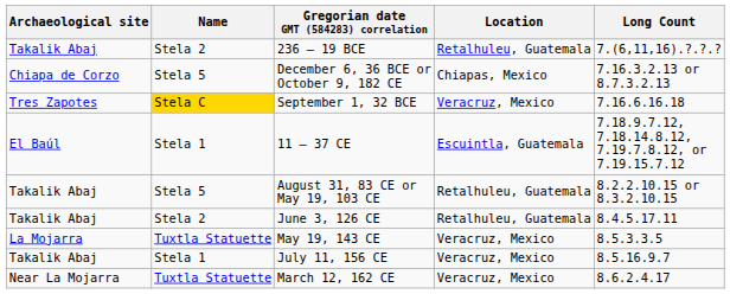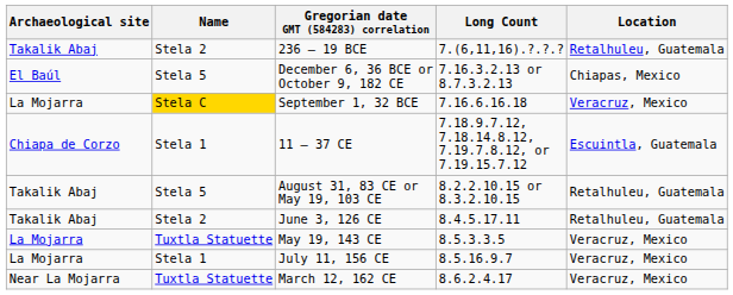 <table class="wikitable" style="margin:auto;">
 <tr>
 <th>Archaeological site</th>
 <th>Name</th>
 <th>Gregorian date<br><small>GMT (584283) correlation</small></th>
+<th>Long Count</th>
 <th>Location</th>
-<th>Long Count</th>
 </tr>
 <tr>
 <td><a href='#'>Takalik Abaj</a></td>
 <td>Stela 2</td>
 <td>236 – 19 BCE</td>
+<td>7.(6,11,16).?.?.?</td>
 <td><a href='#'>Retalhuleu</a>, Guatemala</td>
-<td>7.(6,11,16).?.?.?</td>
+</tr>
+<tr>
+<td><a href='#'>El Baúl</a></td>
+<td>Stela 5</td>
+<td>December 6, 36 BCE or<br> October 9, 182 CE</td>
+<td>7.16.3.2.13 or<br> 8.7.3.2.13</td>
+<td>Chiapas, Mexico</td>
+</tr>
+<tr>
+<td>La Mojarra</td>
+<td style="background: gold;">Stela C</td>
+<td>September 1, 32 BCE</td>
+<td>7.16.6.16.18</td>
+<td><a href='#'>Veracruz</a>, Mexico</td>
 </tr>
 <tr>
 <td><a href='#'>Chiapa de Corzo</a></td>
-<td>Stela 5</td>
-<td>December 6, 36 BCE or<br> October 9, 182 CE</td>
-<td>Chiapas, Mexico</td>
-<td>7.16.3.2.13 or<br> 8.7.3.2.13</td>
-</tr>
-<tr>
-<td><a href='#'>Tres Zapotes</a></td>
-<td style="background: gold;">Stela C</td>
-<td>September 1, 32 BCE</td>
-<td><a href='#'>Veracruz</a>, Mexico</td>
-<td>7.16.6.16.18</td>
-</tr>
-<tr>
-<td><a href='#'>El Baúl</a></td>
 <td>Stela 1</td>
 <td>11 – 37 CE</td>
+<td>7.18.9.7.12,<br> 7.18.14.8.12,<br> 7.19.7.8.12, or<br> 7.19.15.7.12</td>
 <td><a href='#'>Escuintla</a>, Guatemala</td>
-<td>7.18.9.7.12,<br> 7.18.14.8.12,<br> 7.19.7.8.12, or<br> 7.19.15.7.12</td>
 </tr>
 <tr>
 <td>Takalik Abaj</td>
 <td>Stela 5</td>
 <td>August 31, 83 CE or<br>May 19, 103 CE</td>
+<td>8.2.2.10.15 or<br> 8.3.2.10.15</td>
 <td>Retalhuleu, Guatemala</td>
-<td>8.2.2.10.15 or<br> 8.3.2.10.15</td>
 </tr>
 <tr>
 <td>Takalik Abaj</td>
 <td>Stela 2</td>
 <td>June 3, 126 CE</td>
+<td>8.4.5.17.11</td>
 <td>Retalhuleu, Guatemala</td>
-<td>8.4.5.17.11</td>
 </tr>
 <tr>
 <td><a href='#'>La Mojarra</a></td>
 <td><a href='#'>Tuxtla Statuette</a></td>
 <td>May 19, 143 CE</td>
+<td>8.5.3.3.5</td>
 <td>Veracruz, Mexico</td>
-<td>8.5.3.3.5</td>
 </tr>
 <tr>
-<td>Takalik Abaj</td>
+<td>La Mojarra</td>
 <td>Stela 1</td>
 <td>July 11, 156 CE</td>
+<td>8.5.16.9.7</td>
 <td>Veracruz, Mexico</td>
-<td>8.5.16.9.7</td>
 </tr>
 <tr>
 <td>Near La Mojarra</td>
 <td><a href='#'>Tuxtla Statuette</a></td>
 <td>March 12, 162 CE</td>
+<td>8.6.2.4.17</td>
 <td>Veracruz, Mexico</td>
-<td>8.6.2.4.17</td>
 </tr>
 </table>
